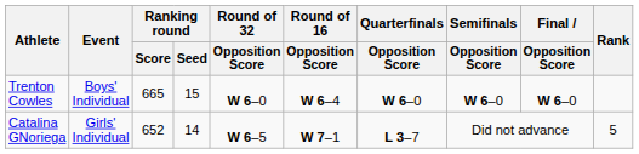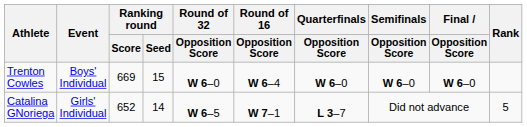 <table class="wikitable" style="font-size:90%;">
 <tr>
 <th rowspan="2">Athlete</th>
 <th rowspan="2">Event</th>
 <th colspan="2">Ranking round</th>
 <th>Round of 32</th>
 <th>Round of 16</th>
 <th>Quarterfinals</th>
 <th>Semifinals</th>
 <th>Final / </th>
 <th rowspan=2>Rank</th>
 </tr>
 <tr style="font-size:95%">
 <th>Score</th>
 <th>Seed</th>
 <th>Opposition<br>Score</th>
 <th>Opposition<br>Score</th>
 <th>Opposition<br>Score</th>
 <th>Opposition<br>Score</th>
 <th>Opposition<br>Score</th>
 </tr>
 <tr align=center>
 <td align=left><a href='#'>Trenton Cowles</a></td>
 <td><a href='#'>Boys' Individual</a></td>
-<td>665</td>
+<td>669</td>
 <td>15</td>
 <td><br><strong>W</strong> <strong>6</strong>–0</td>
 <td><br><strong>W</strong> <strong>6</strong>–4</td>
 <td><br><strong>W</strong> <strong>6</strong>–0</td>
 <td><br><strong>W</strong> <strong>6</strong>–0</td>
 <td><br><strong>W</strong> <strong>6</strong>–0</td>
 <td></td>
 </tr>
 <tr align=center>
 <td align=left><a href='#'>Catalina GNoriega</a></td>
 <td><a href='#'>Girls' Individual</a></td>
 <td>652</td>
 <td>14</td>
 <td><br><strong>W</strong> <strong>6</strong>–5</td>
 <td><br><strong>W</strong> <strong>7</strong>–1</td>
 <td><br><strong>L</strong> <strong>3</strong>–7</td>
 <td colspan=2>Did not advance</td>
 <td>5</td>
 </tr>
 </table>
